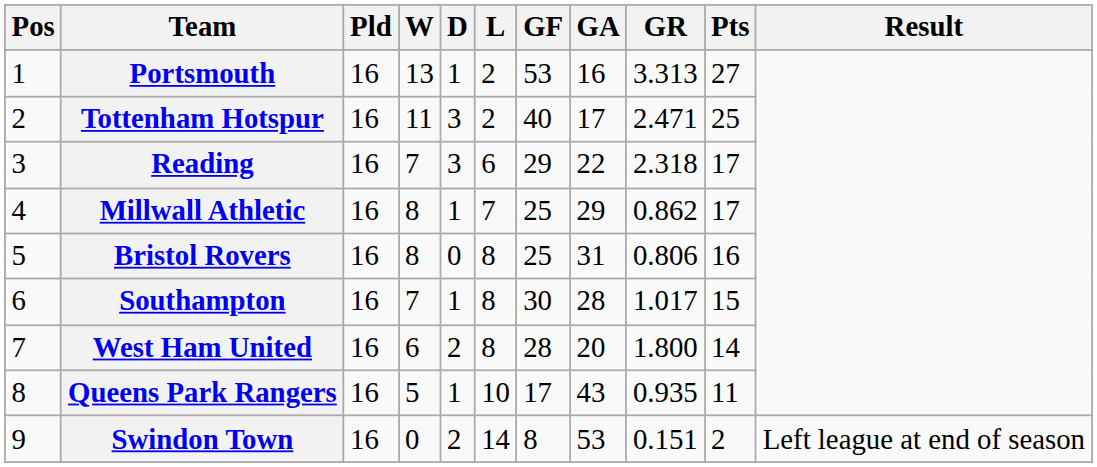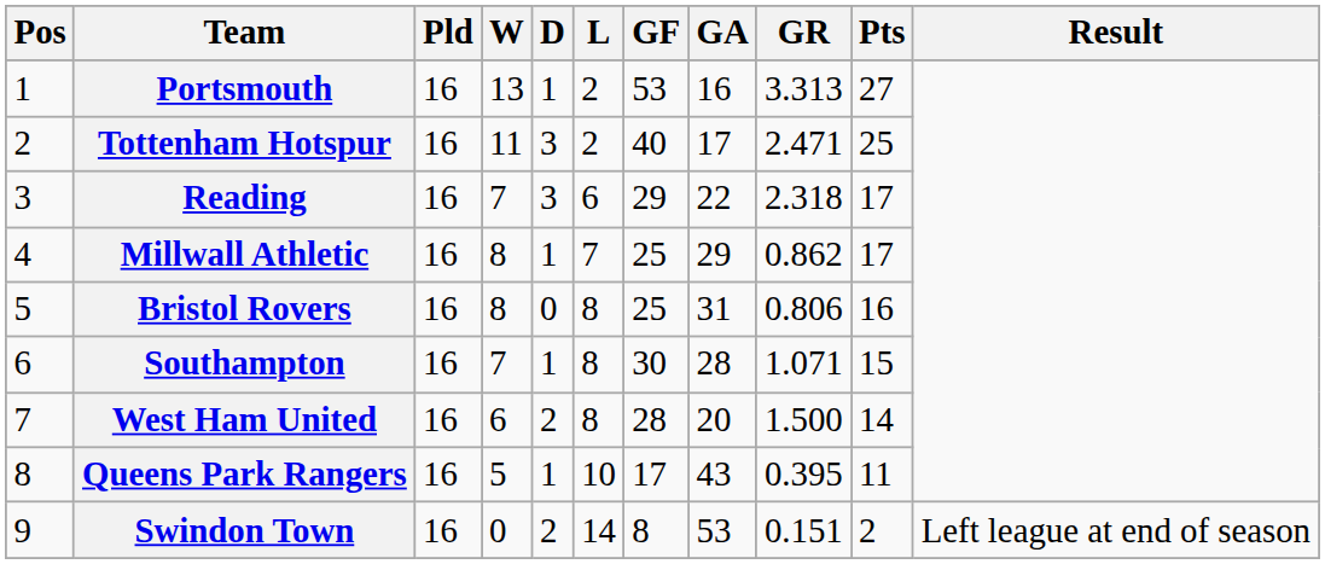 <table class="wikitable">
 <tr>
 <th><abbr>Pos</abbr></th>
 <th>Team</th>
 <th><abbr>Pld</abbr></th>
 <th><abbr>W</abbr></th>
 <th><abbr>D</abbr></th>
 <th><abbr>L</abbr></th>
 <th><abbr>GF</abbr></th>
 <th><abbr>GA</abbr></th>
 <th><abbr>GR</abbr></th>
 <th><abbr>Pts</abbr></th>
 <th>Result</th>
 </tr>
 <tr>
 <td>1</td>
 <th><a href='#'>Portsmouth</a></th>
 <td>16</td>
 <td>13</td>
 <td>1</td>
 <td>2</td>
 <td>53</td>
 <td>16</td>
 <td>3.313</td>
 <td>27</td>
 <td rowspan="8"></td>
 </tr>
 <tr>
 <td>2</td>
 <th><a href='#'>Tottenham Hotspur</a></th>
 <td>16</td>
 <td>11</td>
 <td>3</td>
 <td>2</td>
 <td>40</td>
 <td>17</td>
 <td>2.471</td>
 <td>25</td>
 </tr>
 <tr>
 <td>3</td>
 <th><a href='#'>Reading</a></th>
 <td>16</td>
 <td>7</td>
 <td>3</td>
 <td>6</td>
 <td>29</td>
 <td>22</td>
 <td>2.318</td>
 <td>17</td>
 </tr>
 <tr>
 <td>4</td>
 <th><a href='#'>Millwall Athletic</a></th>
 <td>16</td>
 <td>8</td>
 <td>1</td>
 <td>7</td>
 <td>25</td>
 <td>29</td>
 <td>0.862</td>
 <td>17</td>
 </tr>
 <tr>
 <td>5</td>
 <th><a href='#'>Bristol Rovers</a></th>
 <td>16</td>
 <td>8</td>
 <td>0</td>
 <td>8</td>
 <td>25</td>
 <td>31</td>
 <td>0.806</td>
 <td>16</td>
 </tr>
 <tr>
 <td>6</td>
 <th><a href='#'>Southampton</a></th>
 <td>16</td>
 <td>7</td>
 <td>1</td>
 <td>8</td>
 <td>30</td>
 <td>28</td>
-<td>1.017</td>
+<td>1.071</td>
 <td>15</td>
 </tr>
 <tr>
 <td>7</td>
 <th><a href='#'>West Ham United</a></th>
 <td>16</td>
 <td>6</td>
 <td>2</td>
 <td>8</td>
 <td>28</td>
 <td>20</td>
-<td>1.800</td>
+<td>1.500</td>
 <td>14</td>
 </tr>
 <tr>
 <td>8</td>
 <th><a href='#'>Queens Park Rangers</a></th>
 <td>16</td>
 <td>5</td>
 <td>1</td>
 <td>10</td>
 <td>17</td>
 <td>43</td>
-<td>0.935</td>
+<td>0.395</td>
 <td>11</td>
 </tr>
 <tr>
 <td>9</td>
 <th><a href='#'>Swindon Town</a></th>
 <td>16</td>
 <td>0</td>
 <td>2</td>
 <td>14</td>
 <td>8</td>
 <td>53</td>
 <td>0.151</td>
 <td>2</td>
 <td rowspan="1">Left league at end of season</td>
 </tr>
 </table>
